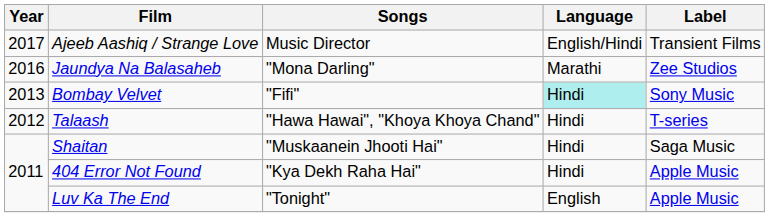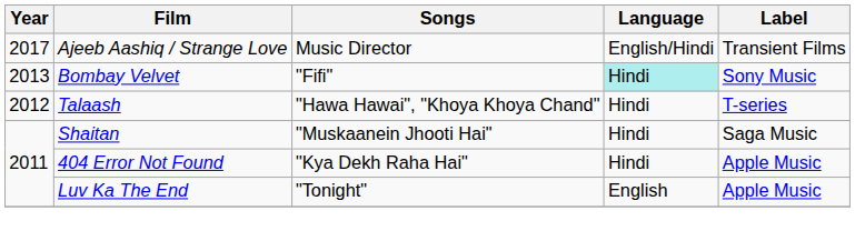 <table class="wikitable">
 <tr>
 <th scope="col">Year</th>
 <th scope="col">Film</th>
 <th scope="col">Songs</th>
 <th scope="col">Language</th>
 <th scope="col">Label</th>
 </tr>
 <tr>
 <td>2017</td>
 <td><em>Ajeeb Aashiq / Strange Love</em></td>
 <td>Music Director</td>
 <td>English/Hindi</td>
 <td>Transient Films</td>
-</tr>
-<tr>
-<td>2016</td>
-<td><em><a href='#'>Jaundya Na Balasaheb</a></em></td>
-<td>"Mona Darling"</td>
-<td>Marathi</td>
-<td><a href='#'>Zee Studios</a></td>
 </tr>
 <tr>
 <td>2013</td>
 <td><em><a href='#'>Bombay Velvet</a></em></td>
 <td>"Fifi"</td>
 <td style="background: paleturquoise;">Hindi</td>
 <td><a href='#'>Sony Music</a></td>
 </tr>
 <tr>
 <td>2012</td>
 <td><em><a href='#'>Talaash</a></em></td>
 <td>"Hawa Hawai", "Khoya Khoya Chand"</td>
 <td>Hindi</td>
 <td><a href='#'>T-series</a></td>
 </tr>
 <tr>
 <td rowspan= 3>2011</td>
 <td><em><a href='#'>Shaitan</a></em></td>
 <td>"Muskaanein Jhooti Hai"</td>
 <td>Hindi</td>
 <td>Saga Music</td>
 </tr>
 <tr>
 <td><em><a href='#'>404 Error Not Found</a></em></td>
 <td>"Kya Dekh Raha Hai"</td>
 <td>Hindi</td>
 <td><a href='#'>Apple Music</a></td>
 </tr>
 <tr>
 <td><em><a href='#'>Luv Ka The End</a></em></td>
 <td>"Tonight"</td>
 <td>English</td>
 <td><a href='#'>Apple Music</a></td>
 </tr>
 <tr>
 </tr>
 </table>
